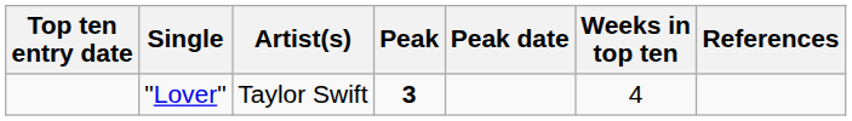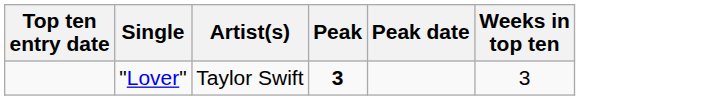 <table class="wikitable sortable">
 <tr>
 <th>Top ten<br>entry date</th>
 <th>Single</th>
 <th>Artist(s)</th>
 <th data-sort-type="number">Peak</th>
 <th>Peak date</th>
 <th data-sort-type="number">Weeks in<br>top ten</th>
-<th>References</th>
 </tr>
 <tr>
 <td></td>
 <td>"<a href='#'>Lover</a>"</td>
 <td>Taylor Swift</td>
 <td style="text-align:center;"><strong>3</strong></td>
 <td></td>
-<td style="text-align:center;">4</td>
-<td></td>
+<td style="text-align:center;">3</td>
 </tr>
 </table>
